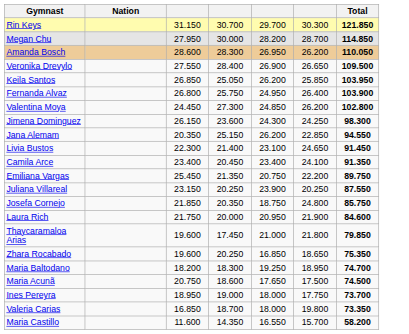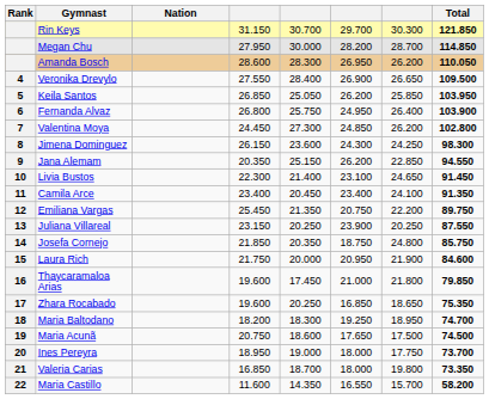 <table class="wikitable sortable" style="text-align:center; font-size:85%">
 <tr>
+<th scope="col" style="width:20px;">Rank</th>
 <th scope="col" style="width:120px;">Gymnast</th>
 <th scope="col" style="width:120px;">Nation</th>
 <th scope="col" style="width:60px;"></th>
 <th scope="col" style="width:60px;"></th>
 <th scope="col" style="width:60px;"></th>
 <th scope="col" style="width:60px;"></th>
 <th scope="col" style="width:60px;">Total</th>
 </tr>
 <tr bgcolor="fffcaf">
+<th scope="row"></th>
 <td align="left"><a href='#'>Rin Keys</a></td>
 <td style="text-align:left;"></td>
 <td>31.150</td>
 <td>30.700</td>
 <td>29.700</td>
 <td>30.300</td>
 <td><strong>121.850</strong></td>
 </tr>
 <tr bgcolor="e5e5e5">
+<th scope="row"></th>
 <td align="left"><a href='#'>Megan Chu</a></td>
 <td style="text-align:left;"></td>
 <td>27.950</td>
 <td>30.000</td>
 <td>28.200</td>
 <td>28.700</td>
 <td><strong>114.850</strong></td>
 </tr>
 <tr bgcolor="eecc99">
+<th scope="row"></th>
 <td align="left"><a href='#'>Amanda Bosch</a></td>
 <td style="text-align:left;"></td>
 <td>28.600</td>
 <td>28.300</td>
 <td>26.950</td>
 <td>26.200</td>
 <td><strong>110.050</strong></td>
 </tr>
 <tr>
+<th scope="row">4</th>
 <td align="left"><a href='#'>Veronika Drevylo</a></td>
 <td style="text-align:left;"></td>
 <td>27.550</td>
 <td>28.400</td>
 <td>26.900</td>
 <td>26.650</td>
 <td><strong>109.500</strong></td>
 </tr>
 <tr>
+<th scope="row">5</th>
 <td align="left"><a href='#'>Keila Santos</a></td>
 <td style="text-align:left;"></td>
 <td>26.850</td>
 <td>25.050</td>
 <td>26.200</td>
 <td>25.850</td>
 <td><strong>103.950</strong></td>
 </tr>
 <tr>
+<th scope="row">6</th>
 <td align="left"><a href='#'>Fernanda Alvaz</a></td>
 <td style="text-align:left;"></td>
 <td>26.800</td>
 <td>25.750</td>
 <td>24.950</td>
 <td>26.400</td>
 <td><strong>103.900</strong></td>
 </tr>
 <tr>
+<th scope="row">7</th>
 <td align="left"><a href='#'>Valentina Moya</a></td>
 <td style="text-align:left;"></td>
 <td>24.450</td>
 <td>27.300</td>
 <td>24.850</td>
 <td>26.200</td>
 <td><strong>102.800</strong></td>
 </tr>
 <tr>
+<th scope="row">8</th>
 <td align="left"><a href='#'>Jimena Dominguez</a></td>
 <td style="text-align:left;"></td>
 <td>26.150</td>
 <td>23.600</td>
 <td>24.300</td>
 <td>24.250</td>
 <td><strong>98.300</strong></td>
 </tr>
 <tr>
+<th scope="row">9</th>
 <td align="left"><a href='#'>Jana Alemam</a></td>
 <td style="text-align:left;"></td>
 <td>20.350</td>
 <td>25.150</td>
 <td>26.200</td>
 <td>22.850</td>
 <td><strong>94.550</strong></td>
 </tr>
 <tr>
+<th scope="row">10</th>
 <td align="left"><a href='#'>Livia Bustos</a></td>
 <td style="text-align:left;"></td>
 <td>22.300</td>
 <td>21.400</td>
 <td>23.100</td>
 <td>24.650</td>
 <td><strong>91.450</strong></td>
 </tr>
 <tr>
+<th scope="row">11</th>
 <td align="left"><a href='#'>Camila Arce</a></td>
 <td style="text-align:left;"></td>
 <td>23.400</td>
 <td>20.450</td>
 <td>23.400</td>
 <td>24.100</td>
 <td><strong>91.350</strong></td>
 </tr>
 <tr>
+<th scope="row">12</th>
 <td align="left"><a href='#'>Emiliana Vargas</a></td>
 <td style="text-align:left;"></td>
 <td>25.450</td>
 <td>21.350</td>
 <td>20.750</td>
 <td>22.200</td>
 <td><strong>89.750</strong></td>
 </tr>
 <tr>
+<th scope="row">13</th>
 <td align="left"><a href='#'>Juliana Villareal</a></td>
 <td style="text-align:left;"></td>
 <td>23.150</td>
 <td>20.250</td>
 <td>23.900</td>
 <td>20.250</td>
 <td><strong>87.550</strong></td>
 </tr>
 <tr>
+<th scope="row">14</th>
 <td align="left"><a href='#'>Josefa Cornejo</a></td>
 <td style="text-align:left;"></td>
 <td>21.850</td>
 <td>20.350</td>
 <td>18.750</td>
 <td>24.800</td>
 <td><strong>85.750</strong></td>
 </tr>
 <tr>
+<th scope="row">15</th>
 <td align="left"><a href='#'>Laura Rich</a></td>
 <td style="text-align:left;"></td>
 <td>21.750</td>
 <td>20.000</td>
 <td>20.950</td>
 <td>21.900</td>
 <td><strong>84.600</strong></td>
 </tr>
 <tr>
+<th scope="row">16</th>
 <td align="left"><a href='#'>Thaycaramaloa Arias</a></td>
 <td style="text-align:left;"></td>
 <td>19.600</td>
 <td>17.450</td>
 <td>21.000</td>
 <td>21.800</td>
 <td><strong>79.850</strong></td>
 </tr>
 <tr>
+<th scope="row">17</th>
 <td align="left"><a href='#'>Zhara Rocabado</a></td>
 <td style="text-align:left;"></td>
 <td>19.600</td>
 <td>20.250</td>
 <td>16.850</td>
 <td>18.650</td>
 <td><strong>75.350</strong></td>
 </tr>
 <tr>
+<th scope="row">18</th>
 <td align="left"><a href='#'>Maria Baltodano</a></td>
 <td style="text-align:left;"></td>
 <td>18.200</td>
 <td>18.300</td>
 <td>19.250</td>
 <td>18.950</td>
 <td><strong>74.700</strong></td>
 </tr>
 <tr>
+<th scope="row">19</th>
 <td align="left"><a href='#'>Maria Acunã</a></td>
 <td style="text-align:left;"></td>
 <td>20.750</td>
 <td>18.600</td>
 <td>17.650</td>
 <td>17.500</td>
 <td><strong>74.500</strong></td>
 </tr>
 <tr>
+<th scope="row">20</th>
 <td align="left"><a href='#'>Ines Pereyra</a></td>
 <td style="text-align:left;"></td>
 <td>18.950</td>
 <td>19.000</td>
 <td>18.000</td>
 <td>17.750</td>
 <td><strong>73.700</strong></td>
 </tr>
 <tr>
+<th scope="row">21</th>
 <td align="left"><a href='#'>Valeria Carias</a></td>
 <td style="text-align:left;"></td>
 <td>16.850</td>
 <td>18.700</td>
 <td>18.000</td>
 <td>19.800</td>
 <td><strong>73.350</strong></td>
 </tr>
 <tr>
+<th scope="row">22</th>
 <td align="left"><a href='#'>Maria Castillo</a></td>
 <td style="text-align:left;"></td>
 <td>11.600</td>
 <td>14.350</td>
 <td>16.550</td>
 <td>15.700</td>
 <td><strong>58.200</strong></td>
 </tr>
 </table>
